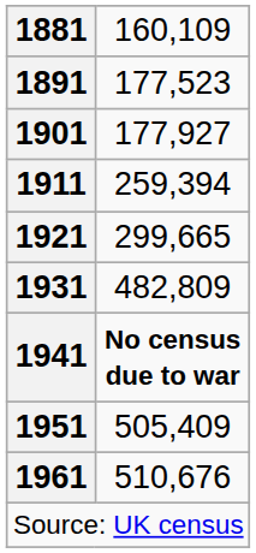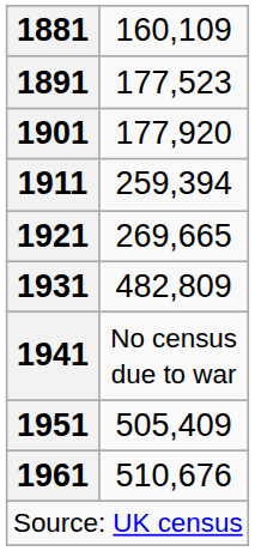 <table class="wikitable" style="float:left; text-align:center; margin-left:10px; margin-right:10px; margin-top:0;">
 <tr>
 <th>1881</th>
 <td>160,109</td>
 </tr>
 <tr>
 <th>1891</th>
 <td>177,523</td>
 </tr>
 <tr>
 <th>1901</th>
-<td>177,927</td>
+<td>177,920</td>
 </tr>
 <tr>
 <th>1911</th>
 <td>259,394</td>
 </tr>
 <tr>
 <th>1921</th>
-<td>299,665</td>
+<td>269,665</td>
 </tr>
 <tr>
 <th>1931</th>
 <td>482,809</td>
 </tr>
 <tr>
 <th>1941</th>
-<td><strong><small>No census<br>due to war</small></strong></td>
+<td><small>No census<br>due to war</small></td>
 </tr>
 <tr>
 <th>1951</th>
 <td>505,409</td>
 </tr>
 <tr>
 <th>1961</th>
 <td>510,676</td>
 </tr>
 <tr>
 <td colspan="2" style="font-size:smaller;">Source: <a href='#'>UK census</a></td>
 </tr>
 </table>
